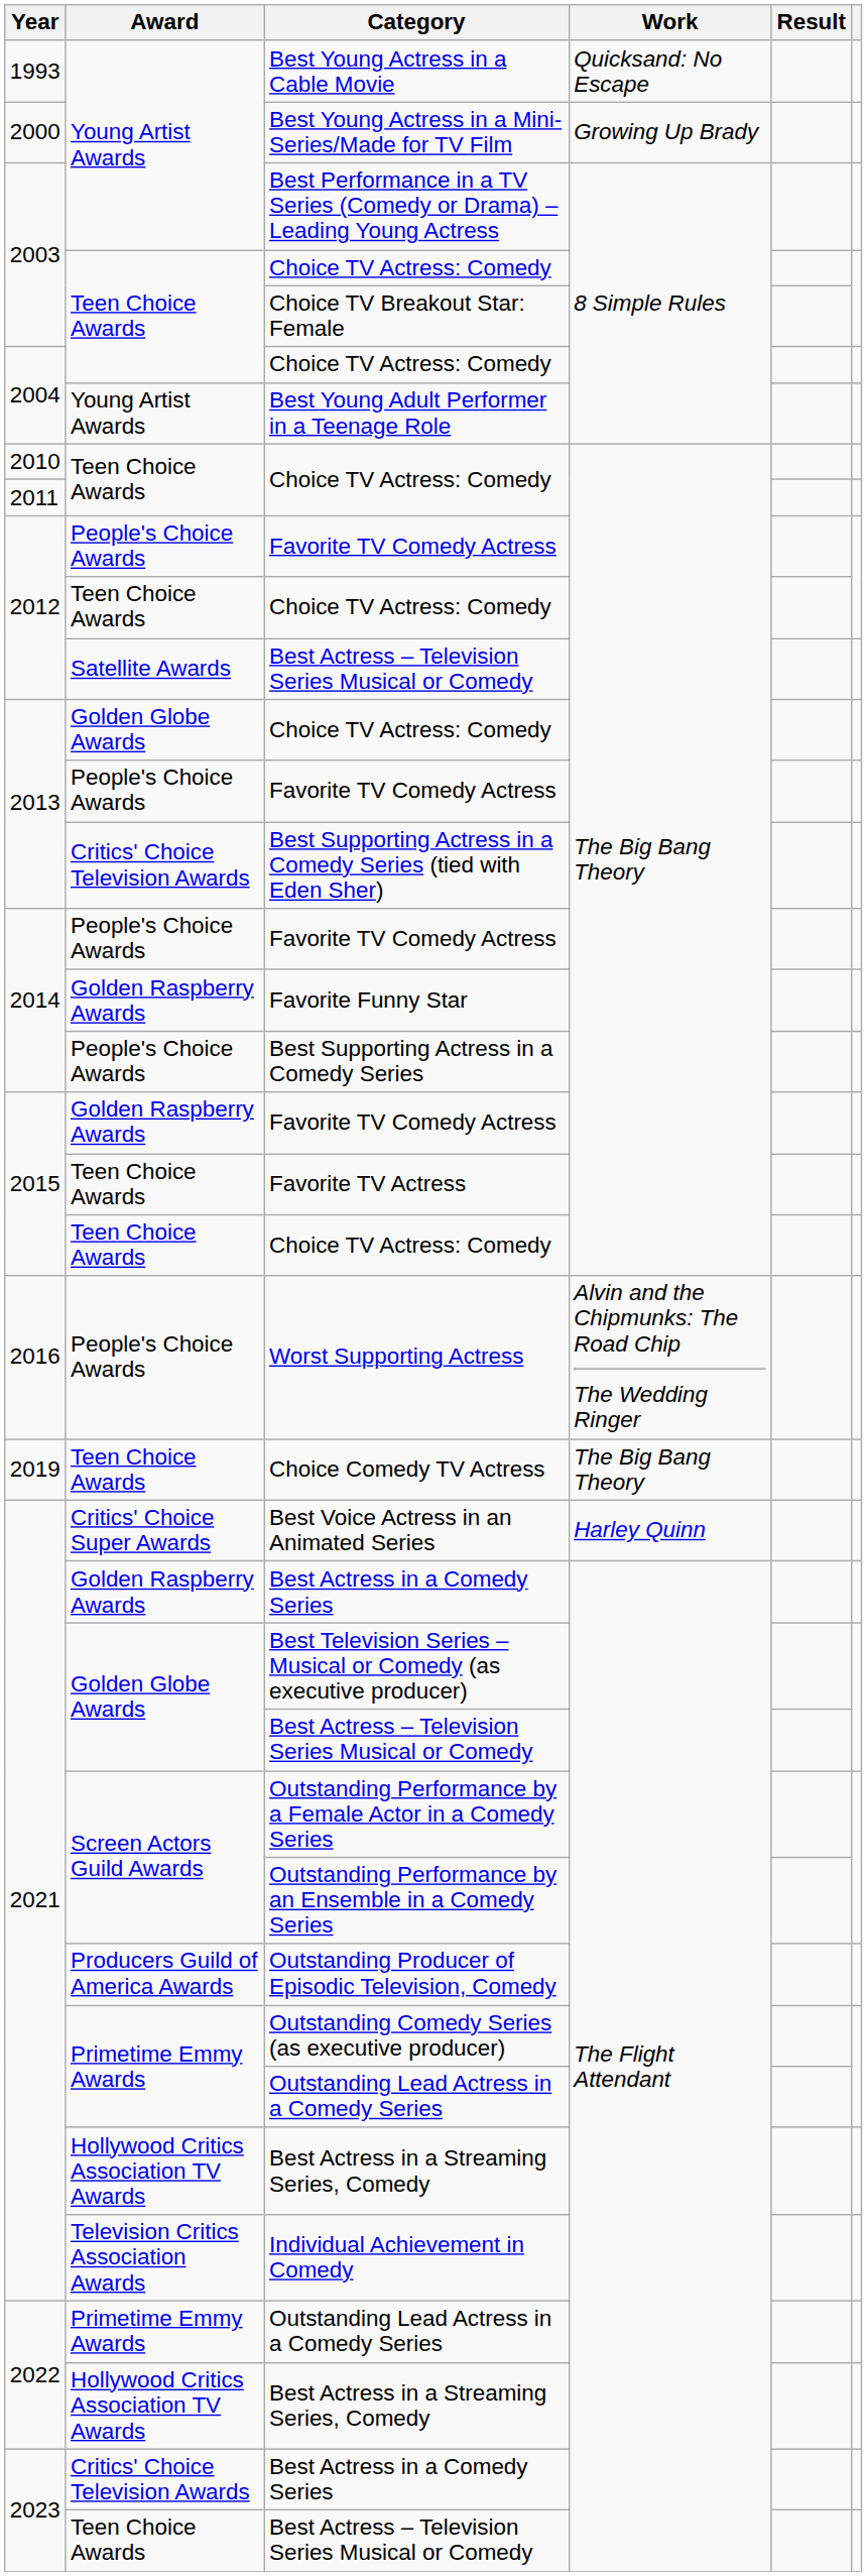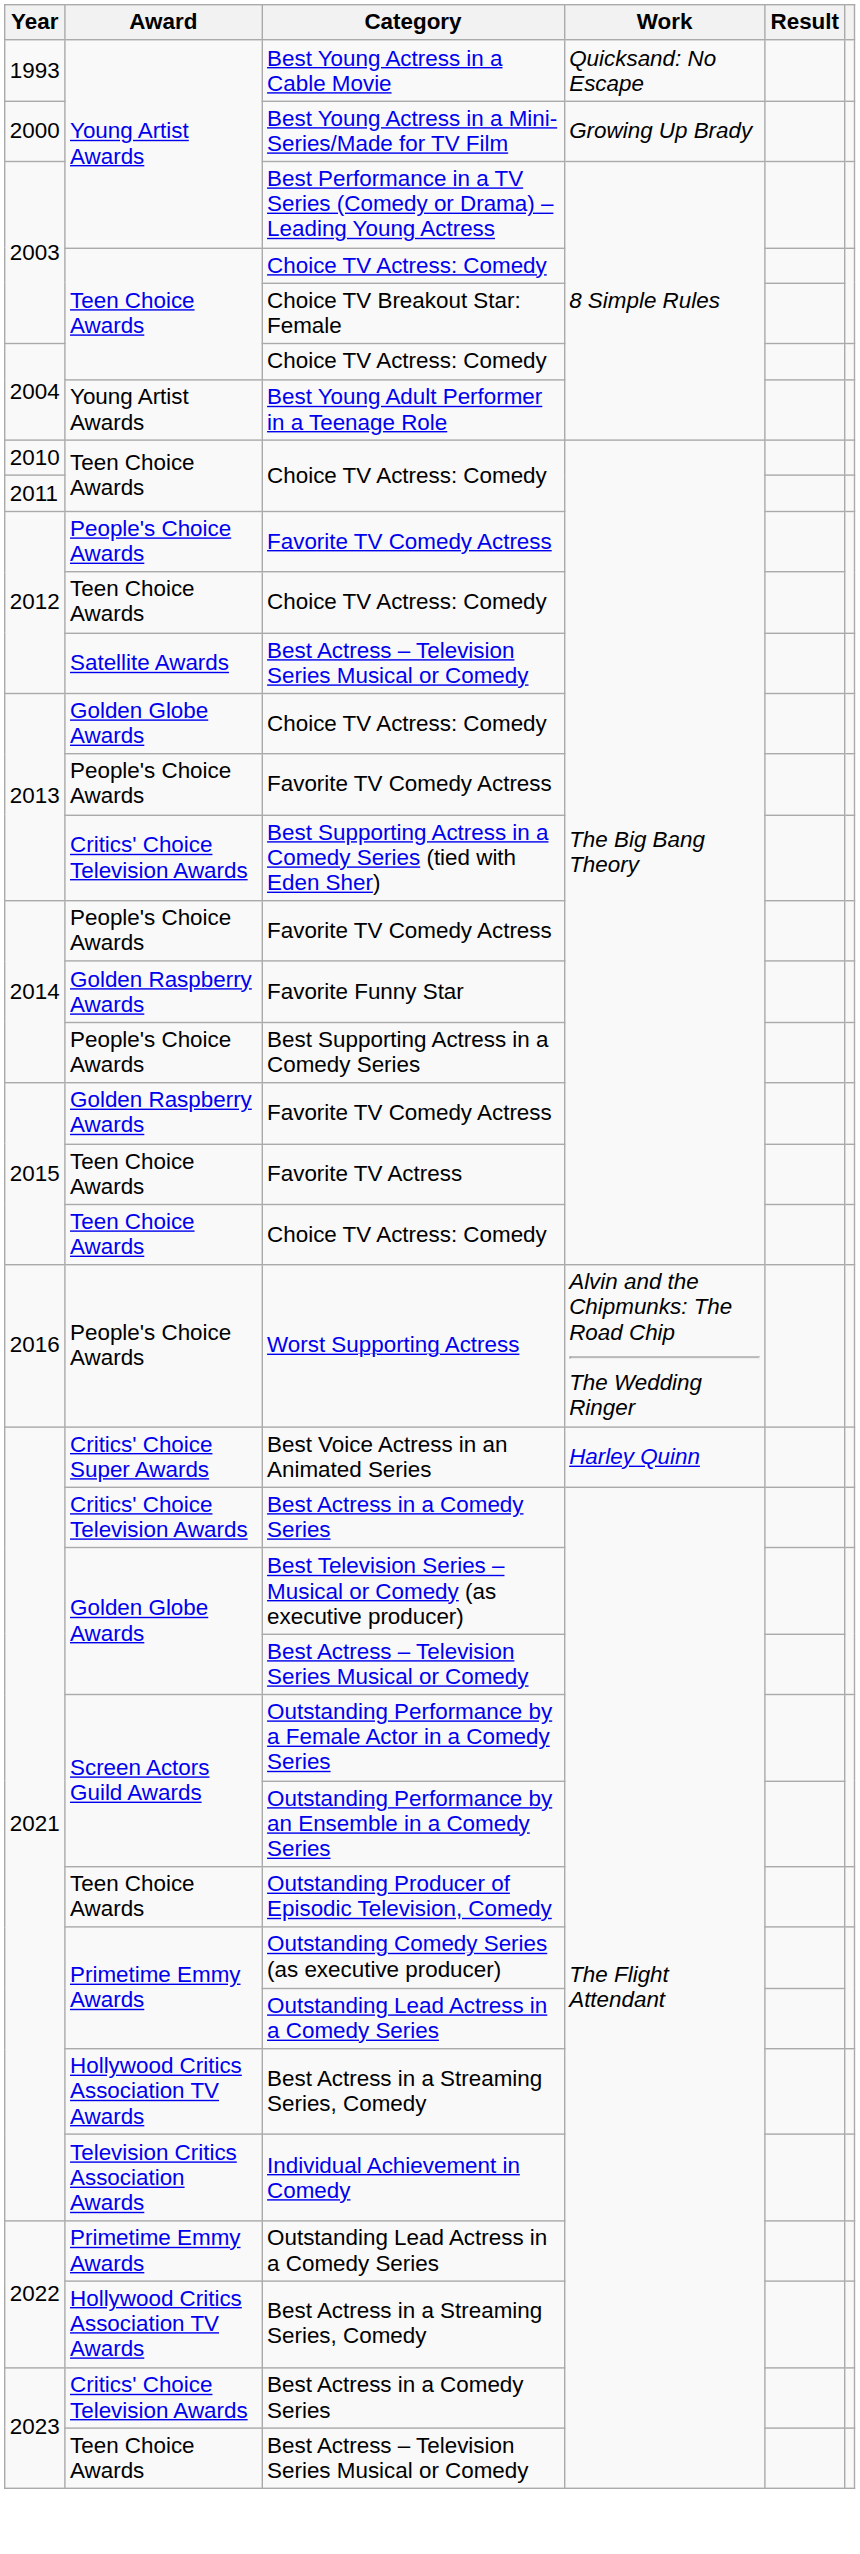 <table class="wikitable sortable">
 <tr>
 <th>Year</th>
 <th>Award</th>
 <th>Category</th>
 <th>Work</th>
 <th>Result</th>
 <th class="unsortable"></th>
 </tr>
 <tr>
 <td>1993</td>
 <td rowspan=3><a href='#'>Young Artist Awards</a></td>
 <td><a href='#'>Best Young Actress in a Cable Movie</a></td>
 <td><em>Quicksand: No Escape</em></td>
 <td></td>
 <td></td>
 </tr>
 <tr>
 <td>2000</td>
 <td><a href='#'>Best Young Actress in a Mini-Series/Made for TV Film</a></td>
 <td><em>Growing Up Brady</em></td>
 <td></td>
 <td></td>
 </tr>
 <tr>
 <td rowspan=3>2003</td>
 <td><a href='#'>Best Performance in a TV Series (Comedy or Drama) – Leading Young Actress</a></td>
 <td rowspan=5><em>8 Simple Rules</em></td>
 <td></td>
 <td></td>
 </tr>
 <tr>
 <td rowspan=3><a href='#'>Teen Choice Awards</a></td>
 <td><a href='#'>Choice TV Actress: Comedy</a></td>
 <td></td>
 <td style="text-align:center;" rowspan=2></td>
 </tr>
 <tr>
 <td>Choice TV Breakout Star: Female</td>
 <td></td>
 </tr>
 <tr>
 <td rowspan=2>2004</td>
 <td>Choice TV Actress: Comedy</td>
 <td></td>
 <td></td>
 </tr>
 <tr>
 <td>Young Artist Awards</td>
 <td><a href='#'>Best Young Adult Performer in a Teenage Role</a></td>
 <td></td>
 <td></td>
 </tr>
 <tr>
 <td>2010</td>
 <td rowspan=2>Teen Choice Awards</td>
 <td rowspan=2>Choice TV Actress: Comedy</td>
 <td rowspan=14><em>The Big Bang Theory</em></td>
 <td></td>
 <td></td>
 </tr>
 <tr>
 <td>2011</td>
 <td></td>
 <td></td>
 </tr>
 <tr>
 <td rowspan=3>2012</td>
 <td><a href='#'>People's Choice Awards</a></td>
 <td><a href='#'>Favorite TV Comedy Actress</a></td>
 <td></td>
 <td style="text-align:center;" rowspan=2></td>
 </tr>
 <tr>
 <td>Teen Choice Awards</td>
 <td>Choice TV Actress: Comedy</td>
 <td></td>
 </tr>
 <tr>
 <td><a href='#'>Satellite Awards</a></td>
 <td><a href='#'>Best Actress – Television Series Musical or Comedy</a></td>
 <td></td>
 <td style="text-align:center;"></td>
 </tr>
 <tr>
 <td rowspan=3>2013</td>
 <td><a href='#'>Golden Globe Awards</a></td>
 <td>Choice TV Actress: Comedy</td>
 <td></td>
 <td></td>
 </tr>
 <tr>
 <td>People's Choice Awards</td>
 <td>Favorite TV Comedy Actress</td>
 <td></td>
 <td></td>
 </tr>
 <tr>
 <td><a href='#'>Critics' Choice Television Awards</a></td>
 <td><a href='#'>Best Supporting Actress in a Comedy Series</a> (tied with <a href='#'>Eden Sher</a>)</td>
 <td></td>
 <td></td>
 </tr>
 <tr>
 <td rowspan=3>2014</td>
 <td>People's Choice Awards</td>
 <td>Favorite TV Comedy Actress</td>
 <td></td>
 <td></td>
 </tr>
 <tr>
 <td><a href='#'>Golden Raspberry Awards</a></td>
 <td>Favorite Funny Star</td>
 <td></td>
 <td></td>
 </tr>
 <tr>
 <td>People's Choice Awards</td>
 <td>Best Supporting Actress in a Comedy Series</td>
 <td></td>
 <td></td>
 </tr>
 <tr>
 <td rowspan=3>2015</td>
 <td><a href='#'>Golden Raspberry Awards</a></td>
 <td>Favorite TV Comedy Actress</td>
 <td></td>
 <td></td>
 </tr>
 <tr>
 <td>Teen Choice Awards</td>
 <td>Favorite TV Actress</td>
 <td></td>
 <td></td>
 </tr>
 <tr>
 <td><a href='#'>Teen Choice Awards</a></td>
 <td>Choice TV Actress: Comedy</td>
 <td></td>
 <td></td>
 </tr>
 <tr>
 <td>2016</td>
 <td>People's Choice Awards</td>
 <td><a href='#'>Worst Supporting Actress</a></td>
 <td><em>Alvin and the Chipmunks: The Road Chip</em><hr><em>The Wedding Ringer</em></td>
 <td></td>
 <td></td>
 </tr>
 <tr>
-<td>2019</td>
-<td><a href='#'>Teen Choice Awards</a></td>
-<td>Choice Comedy TV Actress</td>
-<td><em>The Big Bang Theory</em></td>
-<td></td>
-<td></td>
-</tr>
-<tr>
 <td rowspan=11>2021</td>
 <td><a href='#'>Critics' Choice Super Awards</a></td>
 <td>Best Voice Actress in an Animated Series</td>
 <td><em><a href='#'>Harley Quinn</a></em></td>
 <td></td>
 <td></td>
 </tr>
 <tr>
-<td><a href='#'>Golden Raspberry Awards</a></td>
+<td><a href='#'>Critics' Choice Television Awards</a></td>
 <td><a href='#'>Best Actress in a Comedy Series</a></td>
 <td rowspan=14><em>The Flight Attendant</em></td>
 <td></td>
 <td></td>
 </tr>
 <tr>
 <td rowspan=2><a href='#'>Golden Globe Awards</a></td>
 <td><a href='#'>Best Television Series – Musical or Comedy</a> (as executive producer)</td>
 <td></td>
 <td style="text-align:center;" rowspan=2></td>
 </tr>
 <tr>
 <td><a href='#'>Best Actress – Television Series Musical or Comedy</a></td>
 <td></td>
 </tr>
 <tr>
 <td rowspan=2><a href='#'>Screen Actors Guild Awards</a></td>
 <td><a href='#'>Outstanding Performance by a Female Actor in a Comedy Series</a></td>
 <td></td>
 <td style="text-align:center;" rowspan=2></td>
 </tr>
 <tr>
 <td><a href='#'>Outstanding Performance by an Ensemble in a Comedy Series</a></td>
 <td></td>
 </tr>
 <tr>
-<td><a href='#'>Producers Guild of America Awards</a></td>
+<td>Teen Choice Awards</td>
 <td><a href='#'>Outstanding Producer of Episodic Television, Comedy</a></td>
 <td></td>
 <td></td>
 </tr>
 <tr>
 <td rowspan=2><a href='#'>Primetime Emmy Awards</a></td>
 <td><a href='#'>Outstanding Comedy Series</a> (as executive producer)</td>
 <td></td>
 <td style="text-align:center;" rowspan=2></td>
 </tr>
 <tr>
 <td><a href='#'>Outstanding Lead Actress in a Comedy Series</a></td>
 <td></td>
 </tr>
 <tr>
 <td><a href='#'>Hollywood Critics Association TV Awards</a></td>
 <td>Best Actress in a Streaming Series, Comedy</td>
 <td></td>
 <td></td>
 </tr>
 <tr>
 <td><a href='#'>Television Critics Association Awards</a></td>
 <td><a href='#'>Individual Achievement in Comedy</a></td>
 <td></td>
 <td style="text-align:center;"></td>
 </tr>
 <tr>
 <td rowspan=2>2022</td>
 <td><a href='#'>Primetime Emmy Awards</a></td>
 <td>Outstanding Lead Actress in a Comedy Series</td>
 <td></td>
 <td></td>
 </tr>
 <tr>
 <td><a href='#'>Hollywood Critics Association TV Awards</a></td>
 <td>Best Actress in a Streaming Series, Comedy</td>
 <td></td>
 <td></td>
 </tr>
 <tr>
 <td rowspan=2>2023</td>
 <td><a href='#'>Critics' Choice Television Awards</a></td>
 <td>Best Actress in a Comedy Series</td>
 <td></td>
 <td></td>
 </tr>
 <tr>
 <td>Teen Choice Awards</td>
 <td>Best Actress – Television Series Musical or Comedy</td>
 <td></td>
 <td></td>
 </tr>
 </table>
